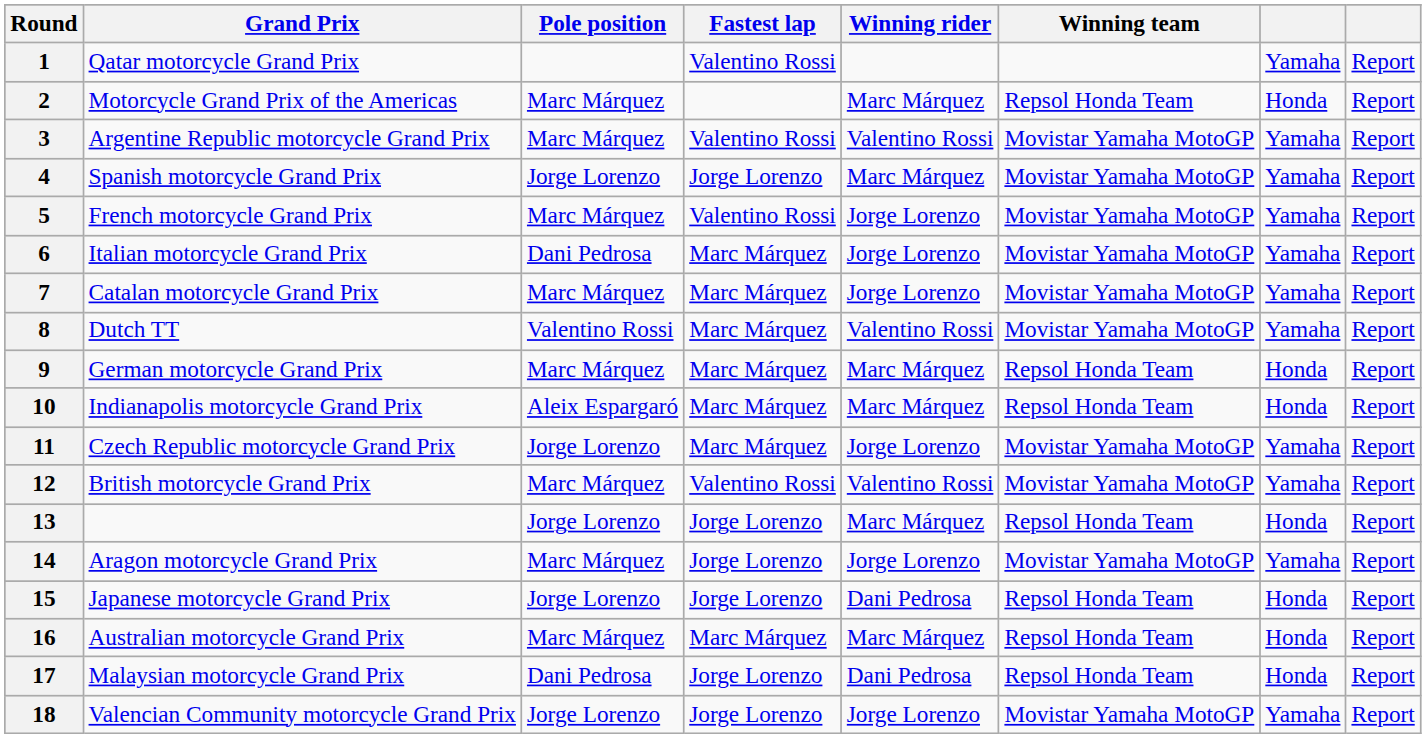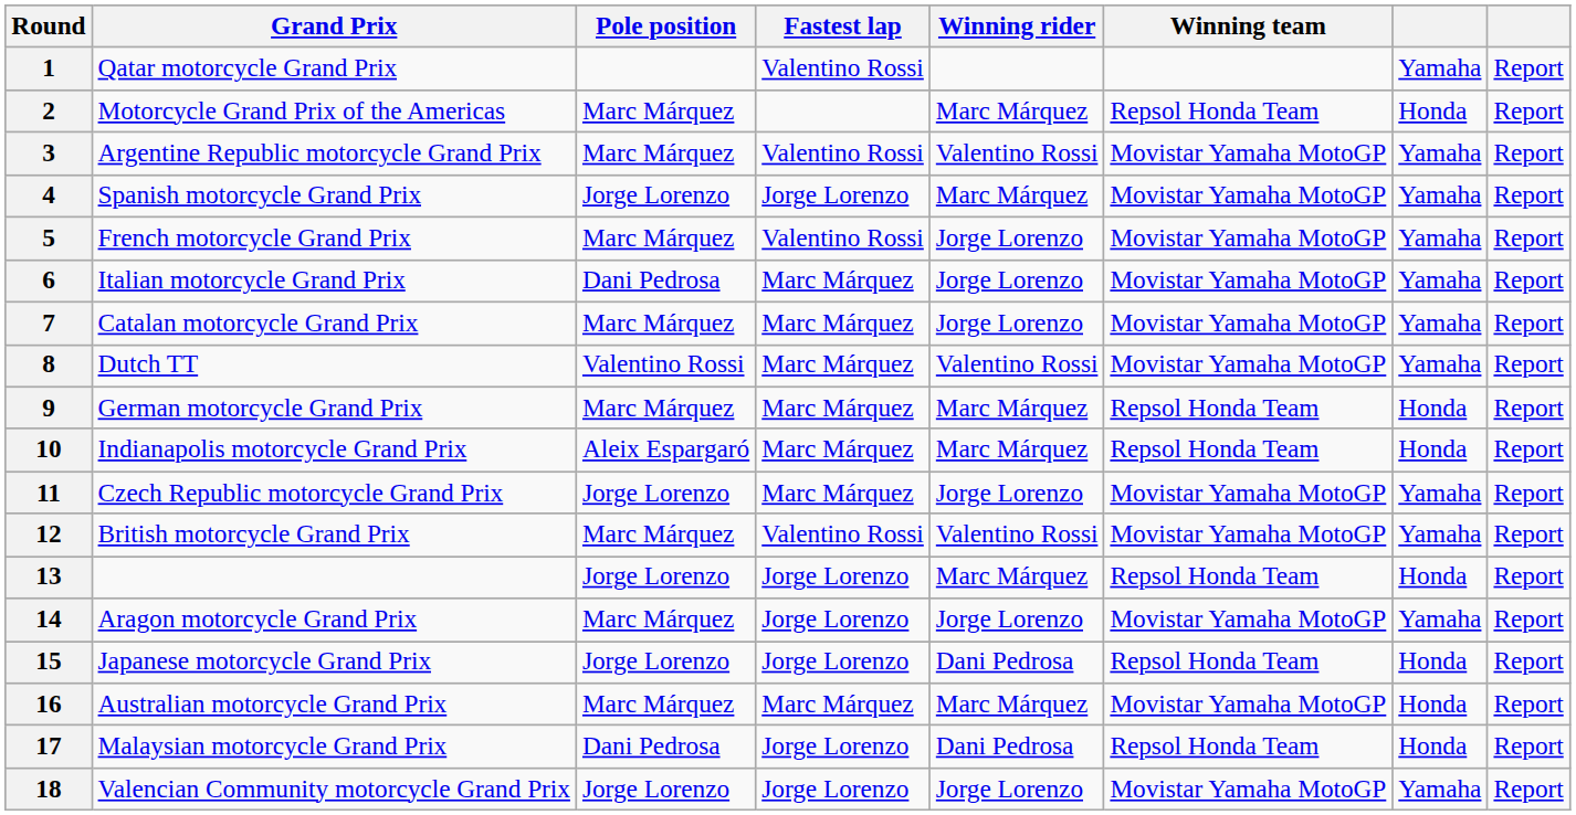 <table class="wikitable sortable" style="font-size: 85%">
 <tr>
 <th>Round</th>
 <th><a href='#'>Grand Prix</a></th>
 <th><a href='#'>Pole position</a></th>
 <th><a href='#'>Fastest lap</a></th>
 <th><a href='#'>Winning rider</a></th>
 <th>Winning team</th>
 <th></th>
 <th class="unsortable"></th>
 </tr>
 <tr>
 <th>1</th>
 <td> <a href='#'>Qatar motorcycle Grand Prix</a></td>
 <td></td>
 <td> <a href='#'>Valentino Rossi</a></td>
 <td></td>
 <td></td>
 <td> <a href='#'>Yamaha</a></td>
 <td><a href='#'>Report</a></td>
 </tr>
 <tr>
 <th>2</th>
 <td> <a href='#'>Motorcycle Grand Prix of the Americas</a></td>
 <td> <a href='#'>Marc Márquez</a></td>
 <td></td>
 <td> <a href='#'>Marc Márquez</a></td>
 <td> <a href='#'>Repsol Honda Team</a></td>
 <td> <a href='#'>Honda</a></td>
 <td><a href='#'>Report</a></td>
 </tr>
 <tr>
 <th>3</th>
 <td> <a href='#'>Argentine Republic motorcycle Grand Prix</a></td>
 <td> <a href='#'>Marc Márquez</a></td>
 <td> <a href='#'>Valentino Rossi</a></td>
 <td> <a href='#'>Valentino Rossi</a></td>
 <td> <a href='#'>Movistar Yamaha MotoGP</a></td>
 <td> <a href='#'>Yamaha</a></td>
 <td><a href='#'>Report</a></td>
 </tr>
 <tr>
 <th>4</th>
 <td> <a href='#'>Spanish motorcycle Grand Prix</a></td>
 <td> <a href='#'>Jorge Lorenzo</a></td>
 <td> <a href='#'>Jorge Lorenzo</a></td>
 <td> <a href='#'>Marc Márquez</a></td>
 <td> <a href='#'>Movistar Yamaha MotoGP</a></td>
 <td> <a href='#'>Yamaha</a></td>
 <td><a href='#'>Report</a></td>
 </tr>
 <tr>
 <th>5</th>
 <td> <a href='#'>French motorcycle Grand Prix</a></td>
 <td> <a href='#'>Marc Márquez</a></td>
 <td> <a href='#'>Valentino Rossi</a></td>
 <td> <a href='#'>Jorge Lorenzo</a></td>
 <td> <a href='#'>Movistar Yamaha MotoGP</a></td>
 <td> <a href='#'>Yamaha</a></td>
 <td><a href='#'>Report</a></td>
 </tr>
 <tr>
 <th>6</th>
 <td> <a href='#'>Italian motorcycle Grand Prix</a></td>
 <td> <a href='#'>Dani Pedrosa</a></td>
 <td> <a href='#'>Marc Márquez</a></td>
 <td> <a href='#'>Jorge Lorenzo</a></td>
 <td> <a href='#'>Movistar Yamaha MotoGP</a></td>
 <td> <a href='#'>Yamaha</a></td>
 <td><a href='#'>Report</a></td>
 </tr>
 <tr>
 <th>7</th>
 <td> <a href='#'>Catalan motorcycle Grand Prix</a></td>
 <td> <a href='#'>Marc Márquez</a></td>
 <td> <a href='#'>Marc Márquez</a></td>
 <td> <a href='#'>Jorge Lorenzo</a></td>
 <td> <a href='#'>Movistar Yamaha MotoGP</a></td>
 <td> <a href='#'>Yamaha</a></td>
 <td><a href='#'>Report</a></td>
 </tr>
 <tr>
 <th>8</th>
 <td> <a href='#'>Dutch TT</a></td>
 <td> <a href='#'>Valentino Rossi</a></td>
 <td> <a href='#'>Marc Márquez</a></td>
 <td> <a href='#'>Valentino Rossi</a></td>
 <td> <a href='#'>Movistar Yamaha MotoGP</a></td>
 <td> <a href='#'>Yamaha</a></td>
 <td><a href='#'>Report</a></td>
 </tr>
 <tr>
 <th>9</th>
 <td> <a href='#'>German motorcycle Grand Prix</a></td>
 <td> <a href='#'>Marc Márquez</a></td>
 <td> <a href='#'>Marc Márquez</a></td>
 <td> <a href='#'>Marc Márquez</a></td>
 <td> <a href='#'>Repsol Honda Team</a></td>
 <td> <a href='#'>Honda</a></td>
 <td><a href='#'>Report</a></td>
 </tr>
 <tr>
 <th>10</th>
 <td> <a href='#'>Indianapolis motorcycle Grand Prix</a></td>
 <td> <a href='#'>Aleix Espargaró</a></td>
 <td> <a href='#'>Marc Márquez</a></td>
 <td> <a href='#'>Marc Márquez</a></td>
 <td> <a href='#'>Repsol Honda Team</a></td>
 <td> <a href='#'>Honda</a></td>
 <td><a href='#'>Report</a></td>
 </tr>
 <tr>
 <th>11</th>
 <td> <a href='#'>Czech Republic motorcycle Grand Prix</a></td>
 <td> <a href='#'>Jorge Lorenzo</a></td>
 <td> <a href='#'>Marc Márquez</a></td>
 <td> <a href='#'>Jorge Lorenzo</a></td>
 <td> <a href='#'>Movistar Yamaha MotoGP</a></td>
 <td> <a href='#'>Yamaha</a></td>
 <td><a href='#'>Report</a></td>
 </tr>
 <tr>
 <th>12</th>
 <td> <a href='#'>British motorcycle Grand Prix</a></td>
 <td> <a href='#'>Marc Márquez</a></td>
 <td> <a href='#'>Valentino Rossi</a></td>
 <td> <a href='#'>Valentino Rossi</a></td>
 <td> <a href='#'>Movistar Yamaha MotoGP</a></td>
 <td> <a href='#'>Yamaha</a></td>
 <td><a href='#'>Report</a></td>
 </tr>
 <tr>
 <th>13</th>
 <td></td>
 <td> <a href='#'>Jorge Lorenzo</a></td>
 <td> <a href='#'>Jorge Lorenzo</a></td>
 <td> <a href='#'>Marc Márquez</a></td>
 <td> <a href='#'>Repsol Honda Team</a></td>
 <td> <a href='#'>Honda</a></td>
 <td><a href='#'>Report</a></td>
 </tr>
 <tr>
 <th>14</th>
 <td> <a href='#'>Aragon motorcycle Grand Prix</a></td>
 <td> <a href='#'>Marc Márquez</a></td>
 <td> <a href='#'>Jorge Lorenzo</a></td>
 <td> <a href='#'>Jorge Lorenzo</a></td>
 <td> <a href='#'>Movistar Yamaha MotoGP</a></td>
 <td> <a href='#'>Yamaha</a></td>
 <td><a href='#'>Report</a></td>
 </tr>
 <tr>
 <th>15</th>
 <td> <a href='#'>Japanese motorcycle Grand Prix</a></td>
 <td> <a href='#'>Jorge Lorenzo</a></td>
 <td> <a href='#'>Jorge Lorenzo</a></td>
 <td> <a href='#'>Dani Pedrosa</a></td>
 <td> <a href='#'>Repsol Honda Team</a></td>
 <td> <a href='#'>Honda</a></td>
 <td><a href='#'>Report</a></td>
 </tr>
 <tr>
 <th>16</th>
 <td> <a href='#'>Australian motorcycle Grand Prix</a></td>
 <td> <a href='#'>Marc Márquez</a></td>
 <td> <a href='#'>Marc Márquez</a></td>
 <td> <a href='#'>Marc Márquez</a></td>
-<td> <a href='#'>Repsol Honda Team</a></td>
+<td> <a href='#'>Movistar Yamaha MotoGP</a></td>
 <td> <a href='#'>Honda</a></td>
 <td><a href='#'>Report</a></td>
 </tr>
 <tr>
 <th>17</th>
 <td> <a href='#'>Malaysian motorcycle Grand Prix</a></td>
 <td> <a href='#'>Dani Pedrosa</a></td>
 <td> <a href='#'>Jorge Lorenzo</a></td>
 <td> <a href='#'>Dani Pedrosa</a></td>
 <td> <a href='#'>Repsol Honda Team</a></td>
 <td> <a href='#'>Honda</a></td>
 <td><a href='#'>Report</a></td>
 </tr>
 <tr>
 <th>18</th>
 <td> <a href='#'>Valencian Community motorcycle Grand Prix</a></td>
 <td> <a href='#'>Jorge Lorenzo</a></td>
 <td> <a href='#'>Jorge Lorenzo</a></td>
 <td> <a href='#'>Jorge Lorenzo</a></td>
 <td> <a href='#'>Movistar Yamaha MotoGP</a></td>
 <td> <a href='#'>Yamaha</a></td>
 <td><a href='#'>Report</a></td>
 </tr>
 </table>
